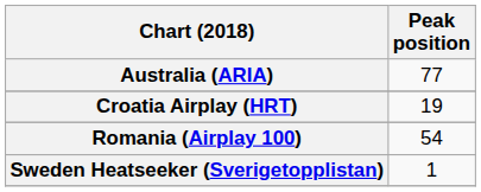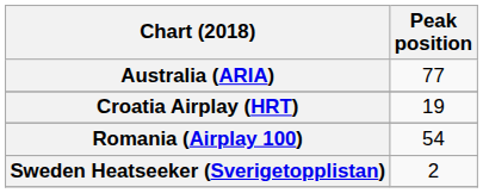 <table class="wikitable sortable plainrowheaders" style="text-align:center">
 <tr>
 <th>Chart (2018)</th>
 <th>Peak<br>position</th>
 </tr>
 <tr>
 <th scope="row">Australia (<a href='#'>ARIA</a>)</th>
 <td>77</td>
 </tr>
 <tr>
 </tr>
 <tr>
 </tr>
 <tr>
 <th scope="row">Croatia Airplay (<a href='#'>HRT</a>)</th>
 <td>19</td>
 </tr>
 <tr>
 </tr>
 <tr>
 </tr>
 <tr>
 </tr>
 <tr>
 <th scope="row">Romania (<a href='#'>Airplay 100</a>)</th>
 <td>54</td>
 </tr>
 <tr>
 </tr>
 <tr>
 </tr>
 <tr>
 <th scope="row">Sweden Heatseeker (<a href='#'>Sverigetopplistan</a>)</th>
-<td>1</td>
+<td>2</td>
 </tr>
 <tr>
 </tr>
 <tr>
 </tr>
 <tr>
 </tr>
 <tr>
 </tr>
 </table>
